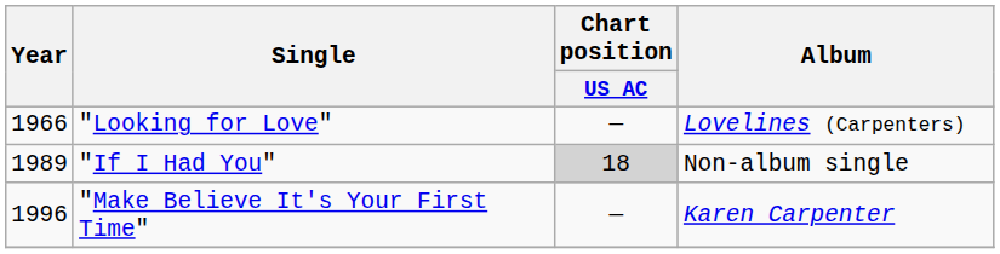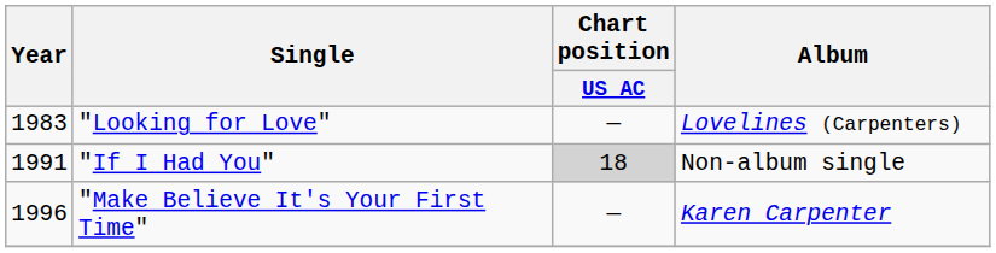 <table class="wikitable">
 <tr>
 <th rowspan="2">Year</th>
 <th rowspan="2" style="width:20em;">Single</th>
 <th colspan="1">Chart position</th>
 <th rowspan="2" style="width:13em;">Album</th>
 </tr>
 <tr>
 <th style="width:3em;font-size:90%"><a href='#'>US AC</a><br></th>
 </tr>
 <tr>
-<td>1966</td>
+<td>1983</td>
 <td>"<a href='#'>Looking for Love</a>"</td>
 <td align="center">—</td>
 <td><em><a href='#'>Lovelines</a></em> <small>(Carpenters)</small></td>
 </tr>
 <tr>
-<td>1989</td>
+<td>1991</td>
 <td>"<a href='#'>If I Had You</a>"</td>
 <td align="center" style="background: lightgrey;">18</td>
 <td>Non-album single</td>
 </tr>
 <tr>
 <td>1996</td>
 <td>"<a href='#'>Make Believe It's Your First Time</a>"</td>
 <td align="center">—</td>
 <td><em><a href='#'>Karen Carpenter</a></em></td>
 </tr>
 <tr>
 </tr>
 </table>
